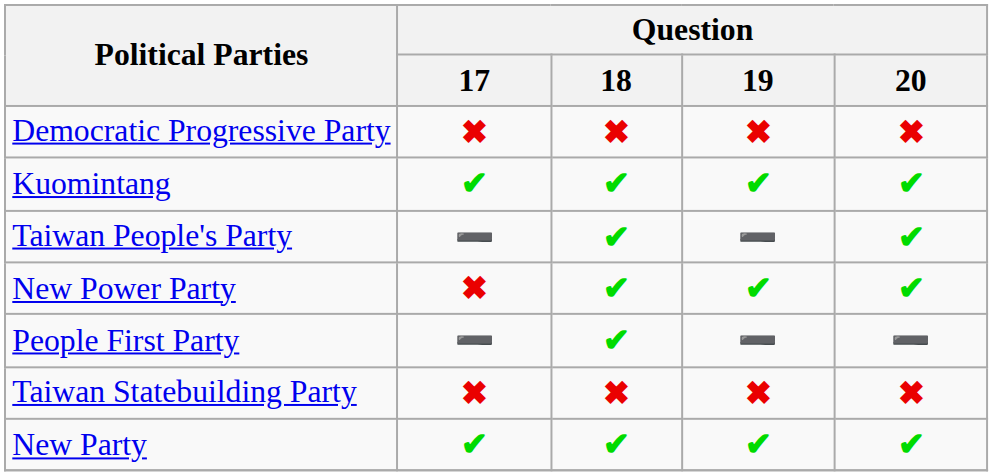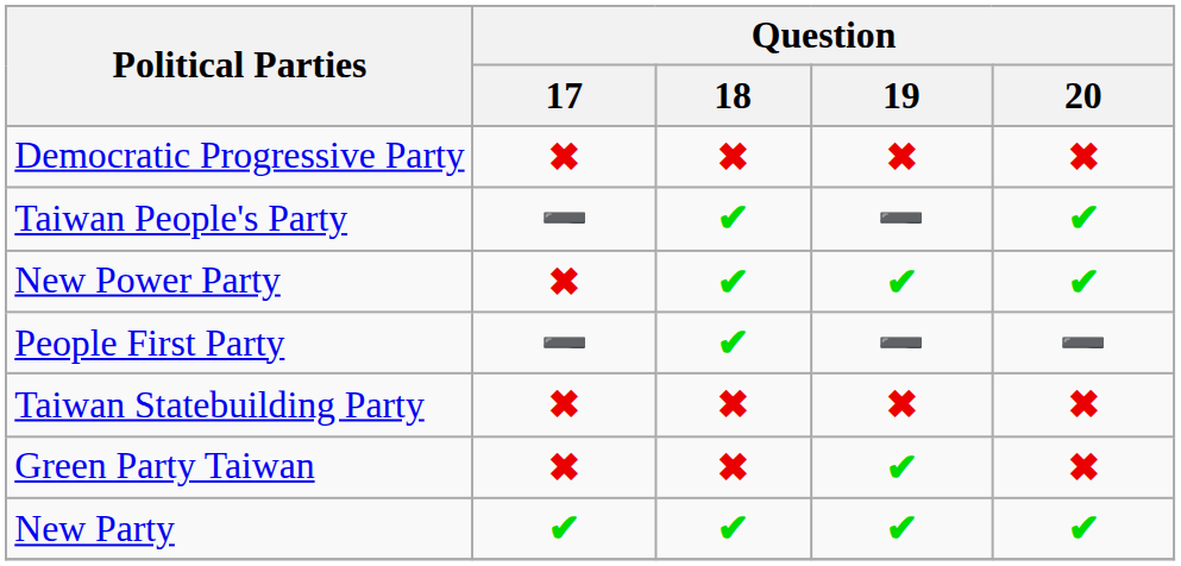 <table class="wikitable sortable" style="text-align:center">
 <tr>
 <th rowspan="2" style="width: 40%">Political Parties</th>
 <th colspan="4" style="width: 60%">Question</th>
 </tr>
 <tr>
 <th>17</th>
 <th>18</th>
 <th>19</th>
 <th>20</th>
 </tr>
 <tr>
 <td style="text-align: left;"><a href='#'>Democratic Progressive Party</a></td>
 <td style="color:#EA0000; "><strong>✖</strong></td>
 <td style="color:#EA0000; "><strong>✖</strong></td>
 <td style="color:#EA0000; "><strong>✖</strong></td>
 <td style="color:#EA0000; "><strong>✖</strong></td>
-</tr>
-<tr>
-<td style="text-align: left;"><a href='#'>Kuomintang</a></td>
-<td style="color:#00DB00; "><strong>✔</strong></td>
-<td style="color:#00DB00; "><strong>✔</strong></td>
-<td style="color:#00DB00; "><strong>✔</strong></td>
-<td style="color:#00DB00; "><strong>✔</strong></td>
 </tr>
 <tr>
 <td style="text-align: left;"><a href='#'>Taiwan People's Party</a></td>
 <td style="color:#888888; "><strong>➖</strong></td>
 <td style="color:#00DB00; "><strong>✔</strong></td>
 <td style="color:#888888; "><strong>➖</strong></td>
 <td style="color:#00DB00; "><strong>✔</strong></td>
 </tr>
 <tr>
 <td style="text-align: left;"><a href='#'>New Power Party</a></td>
 <td style="color:#EA0000; "><strong>✖</strong></td>
 <td style="color:#00DB00; "><strong>✔</strong></td>
 <td style="color:#00DB00; "><strong>✔</strong></td>
 <td style="color:#00DB00; "><strong>✔</strong></td>
 </tr>
 <tr>
 <td style="text-align: left;"><a href='#'>People First Party</a></td>
 <td style="color:#888888; "><strong>➖</strong></td>
 <td style="color:#00DB00; "><strong>✔</strong></td>
 <td style="color:#888888; "><strong>➖</strong></td>
 <td style="color:#888888; "><strong>➖</strong></td>
 </tr>
 <tr>
 <td style="text-align: left;"><a href='#'>Taiwan Statebuilding Party</a></td>
 <td style="color:#EA0000; "><strong>✖</strong></td>
 <td style="color:#EA0000; "><strong>✖</strong></td>
 <td style="color:#EA0000; "><strong>✖</strong></td>
 <td style="color:#EA0000; "><strong>✖</strong></td>
 </tr>
 <tr>
+<td style="text-align: left;"><a href='#'>Green Party Taiwan</a></td>
+<td style="color:#EA0000; "><strong>✖</strong></td>
+<td style="color:#EA0000; "><strong>✖</strong></td>
+<td style="color:#00DB00; "><strong>✔</strong></td>
+<td style="color:#EA0000; "><strong>✖</strong></td>
+</tr>
+<tr>
 <td style="text-align: left;"><a href='#'>New Party</a></td>
 <td style="color:#00DB00; "><strong>✔</strong></td>
 <td style="color:#00DB00; "><strong>✔</strong></td>
 <td style="color:#00DB00; "><strong>✔</strong></td>
 <td style="color:#00DB00; "><strong>✔</strong></td>
 </tr>
 <tr>
 </tr>
 </table>
